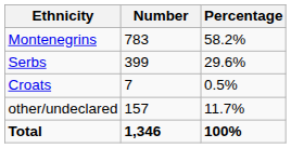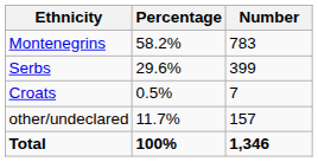 <table class="wikitable">
 <tr>
 <th width="100px">Ethnicity</th>
+<th width="80px">Percentage</th>
 <th width="80px">Number</th>
-<th width="80px">Percentage</th>
 </tr>
 <tr>
 <td><a href='#'>Montenegrins</a></td>
+<td>58.2%</td>
 <td>783</td>
-<td>58.2%</td>
 </tr>
 <tr>
 <td><a href='#'>Serbs</a></td>
+<td>29.6%</td>
 <td>399</td>
-<td>29.6%</td>
 </tr>
 <tr>
 <td><a href='#'>Croats</a></td>
+<td>0.5%</td>
 <td>7</td>
-<td>0.5%</td>
 </tr>
 <tr>
 <td>other/undeclared</td>
+<td>11.7%</td>
 <td>157</td>
-<td>11.7%</td>
 </tr>
 <tr>
 <td><strong>Total</strong></td>
+<td><strong>100%</strong></td>
 <td><strong>1,346</strong></td>
-<td><strong>100%</strong></td>
 </tr>
 </table>
